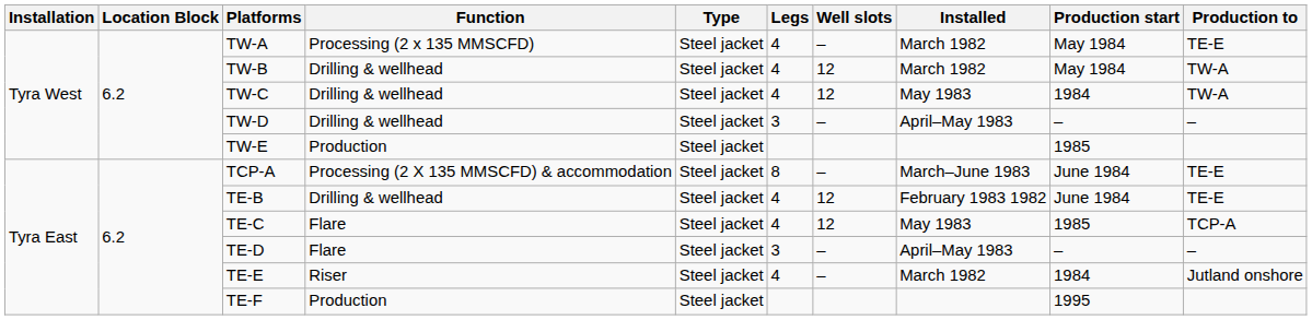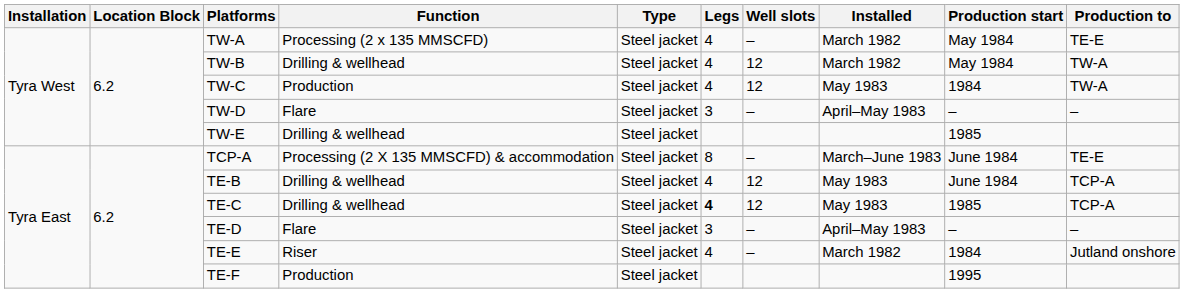 <table class="wikitable">
 <tr>
 <th>Installation</th>
 <th>Location Block</th>
 <th>Platforms</th>
 <th>Function</th>
 <th>Type</th>
 <th>Legs</th>
 <th>Well slots</th>
 <th>Installed</th>
 <th>Production start</th>
 <th>Production to</th>
 </tr>
 <tr>
 <td rowspan="5">Tyra West</td>
 <td rowspan="5">6.2</td>
 <td>TW-A</td>
 <td>Processing (2 x 135 MMSCFD)</td>
 <td>Steel jacket</td>
 <td>4</td>
 <td>–</td>
 <td>March 1982</td>
 <td>May 1984</td>
 <td>TE-E</td>
 </tr>
 <tr>
 <td>TW-B</td>
 <td>Drilling & wellhead</td>
 <td>Steel jacket</td>
 <td>4</td>
 <td>12</td>
 <td>March 1982</td>
 <td>May 1984</td>
 <td>TW-A</td>
 </tr>
 <tr>
 <td>TW-C</td>
-<td>Drilling & wellhead</td>
+<td>Production</td>
 <td>Steel jacket</td>
 <td>4</td>
 <td>12</td>
 <td>May 1983</td>
 <td>1984</td>
 <td>TW-A</td>
 </tr>
 <tr>
 <td>TW-D</td>
-<td>Drilling & wellhead</td>
+<td>Flare</td>
 <td>Steel jacket</td>
 <td>3</td>
 <td>–</td>
 <td>April–May 1983</td>
 <td>–</td>
 <td>–</td>
 </tr>
 <tr>
 <td>TW-E</td>
-<td>Production</td>
+<td>Drilling & wellhead</td>
 <td>Steel jacket</td>
 <td></td>
 <td></td>
 <td></td>
 <td>1985</td>
 <td></td>
 </tr>
 <tr>
 <td rowspan="6">Tyra East</td>
 <td rowspan="6">6.2</td>
 <td>TCP-A</td>
 <td>Processing (2 X 135 MMSCFD) &  accommodation</td>
 <td>Steel jacket</td>
 <td>8</td>
 <td>–</td>
 <td>March–June 1983</td>
 <td>June 1984</td>
 <td>TE-E</td>
 </tr>
 <tr>
 <td>TE-B</td>
 <td>Drilling & wellhead</td>
 <td>Steel jacket</td>
 <td>4</td>
 <td>12</td>
-<td>February 1983 1982</td>
+<td>May 1983</td>
 <td>June 1984</td>
-<td>TE-E</td>
+<td>TCP-A</td>
 </tr>
 <tr>
 <td>TE-C</td>
-<td>Flare</td>
+<td>Drilling & wellhead</td>
 <td>Steel jacket</td>
-<td>4</td>
+<td><strong>4</strong></td>
 <td>12</td>
 <td>May 1983</td>
 <td>1985</td>
 <td>TCP-A</td>
 </tr>
 <tr>
 <td>TE-D</td>
 <td>Flare</td>
 <td>Steel jacket</td>
 <td>3</td>
 <td>–</td>
 <td>April–May 1983</td>
 <td>–</td>
 <td>–</td>
 </tr>
 <tr>
 <td>TE-E</td>
 <td>Riser</td>
 <td>Steel jacket</td>
 <td>4</td>
 <td>–</td>
 <td>March 1982</td>
 <td>1984</td>
 <td>Jutland onshore</td>
 </tr>
 <tr>
 <td>TE-F</td>
 <td>Production</td>
 <td>Steel jacket</td>
 <td></td>
 <td></td>
 <td></td>
 <td>1995</td>
 <td></td>
 </tr>
 </table>
